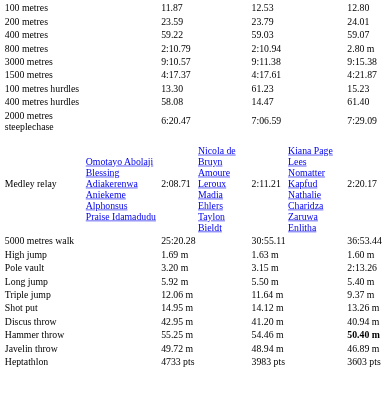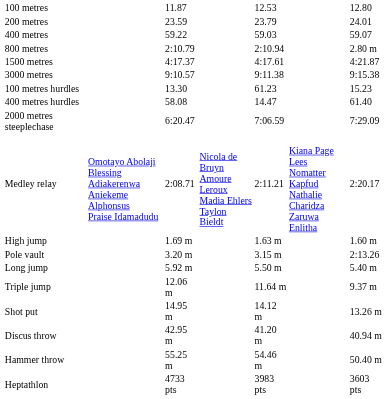 <table>
 <tr>
 <td>100 metres</td>
 <td></td>
 <td>11.87</td>
 <td></td>
 <td>12.53</td>
 <td></td>
 <td>12.80</td>
 </tr>
 <tr>
 <td>200 metres</td>
 <td></td>
 <td>23.59</td>
 <td></td>
 <td>23.79</td>
 <td></td>
 <td>24.01</td>
 </tr>
 <tr>
 <td>400 metres</td>
 <td></td>
 <td>59.22</td>
 <td></td>
 <td>59.03</td>
 <td></td>
 <td>59.07</td>
 </tr>
 <tr>
 <td>800 metres</td>
 <td></td>
 <td>2:10.79</td>
 <td></td>
 <td>2:10.94</td>
 <td></td>
 <td>2.80 m</td>
 </tr>
 <tr>
+<td>1500 metres</td>
+<td></td>
+<td>4:17.37</td>
+<td></td>
+<td>4:17.61</td>
+<td></td>
+<td>4:21.87</td>
+</tr>
+<tr>
 <td>3000 metres</td>
 <td></td>
 <td>9:10.57 </td>
 <td></td>
 <td>9:11.38</td>
 <td></td>
 <td>9:15.38</td>
-</tr>
-<tr>
-<td>1500 metres</td>
-<td></td>
-<td>4:17.37</td>
-<td></td>
-<td>4:17.61</td>
-<td></td>
-<td>4:21.87</td>
 </tr>
 <tr>
 <td>100 metres hurdles</td>
 <td></td>
 <td>13.30</td>
 <td></td>
 <td>61.23</td>
 <td></td>
 <td>15.23</td>
 </tr>
 <tr>
 <td>400 metres hurdles</td>
 <td></td>
 <td>58.08</td>
 <td></td>
 <td>14.47</td>
 <td></td>
 <td>61.40</td>
 </tr>
 <tr>
 <td>2000 metres steeplechase</td>
 <td></td>
 <td>6:20.47</td>
 <td></td>
 <td>7:06.59</td>
 <td></td>
 <td>7:29.09</td>
 </tr>
 <tr>
 <td>Medley relay</td>
 <td><br><a href='#'>Omotayo Abolaji</a><br><a href='#'>Blessing Adiakerenwa</a><br><a href='#'>Aniekeme Alphonsus</a><br><a href='#'>Praise Idamadudu</a></td>
 <td>2:08.71</td>
 <td><br><a href='#'>Nicola de Bruyn</a><br><a href='#'>Amoure Leroux</a><br><a href='#'>Madia Ehlers</a><br><a href='#'>Taylon Bieldt</a></td>
 <td>2:11.21</td>
 <td><br><a href='#'>Kiana Page Lees</a><br><a href='#'>Nomatter Kapfud</a><br><a href='#'>Nathalie Charidza</a><br><a href='#'>Zaruwa Enlitha</a></td>
 <td>2:20.17</td>
-</tr>
-<tr>
-<td>5000 metres walk</td>
-<td></td>
-<td>25:20.28</td>
-<td></td>
-<td>30:55.11</td>
-<td></td>
-<td>36:53.44</td>
 </tr>
 <tr>
 <td>High jump</td>
 <td></td>
 <td>1.69 m</td>
 <td></td>
 <td>1.63 m</td>
 <td></td>
 <td>1.60 m</td>
 </tr>
 <tr>
 <td>Pole vault</td>
 <td></td>
 <td>3.20 m</td>
 <td></td>
 <td>3.15 m</td>
 <td></td>
 <td>2:13.26</td>
 </tr>
 <tr>
 <td>Long jump</td>
 <td></td>
 <td>5.92 m</td>
 <td></td>
 <td>5.50 m</td>
 <td></td>
 <td>5.40 m</td>
 </tr>
 <tr>
 <td>Triple jump</td>
 <td></td>
 <td>12.06 m</td>
 <td></td>
 <td>11.64 m</td>
 <td></td>
 <td>9.37 m</td>
 </tr>
 <tr>
 <td>Shot put</td>
 <td></td>
 <td>14.95 m</td>
 <td></td>
 <td>14.12 m</td>
 <td></td>
 <td>13.26 m</td>
 </tr>
 <tr>
 <td>Discus throw</td>
 <td></td>
 <td>42.95 m</td>
 <td></td>
 <td>41.20 m</td>
 <td></td>
 <td>40.94 m</td>
 </tr>
 <tr>
 <td>Hammer throw</td>
 <td></td>
 <td>55.25 m</td>
 <td></td>
 <td>54.46 m</td>
 <td></td>
-<td><strong>50.40 m</strong></td>
-</tr>
-<tr>
-<td>Javelin throw</td>
-<td></td>
-<td>49.72 m</td>
-<td></td>
-<td>48.94 m</td>
-<td></td>
-<td>46.89 m</td>
+<td>50.40 m</td>
 </tr>
 <tr>
 <td>Heptathlon</td>
 <td></td>
 <td>4733 pts</td>
 <td></td>
 <td>3983 pts</td>
 <td></td>
 <td>3603 pts</td>
 </tr>
 </table>
